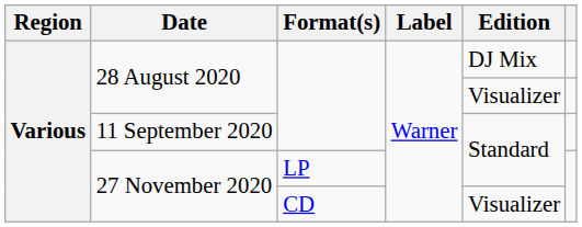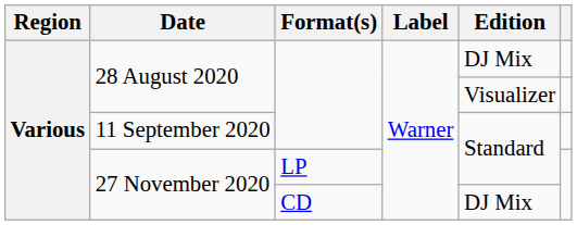 <table class="wikitable plainrowheaders">
 <tr>
 <th scope="col">Region</th>
 <th scope="col">Date</th>
 <th scope="col">Format(s)</th>
 <th scope="col">Label</th>
 <th scope="col">Edition</th>
 <th scope="col"></th>
 </tr>
 <tr>
 <th scope="row" rowspan="5">Various</th>
 <td rowspan="2">28 August 2020</td>
 <td rowspan="3"></td>
 <td rowspan="5"><a href='#'>Warner</a></td>
 <td>DJ Mix</td>
 <td style="text-align:center;"></td>
 </tr>
 <tr>
 <td>Visualizer</td>
 <td style="text-align:center;"></td>
 </tr>
 <tr>
 <td>11 September 2020</td>
 <td rowspan="2">Standard</td>
 <td style="text-align:center;"></td>
 </tr>
 <tr>
 <td rowspan="2">27 November 2020</td>
 <td><a href='#'>LP</a></td>
 <td style="text-align:center;" rowspan="2"></td>
 </tr>
 <tr>
 <td><a href='#'>CD</a></td>
-<td>Visualizer</td>
+<td>DJ Mix</td>
 </tr>
 </table>
